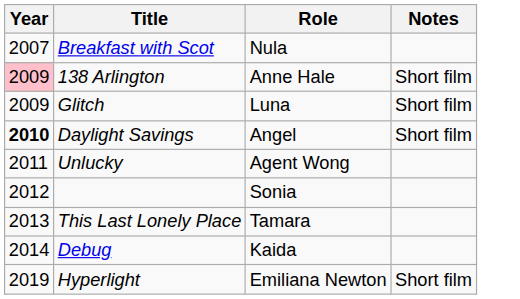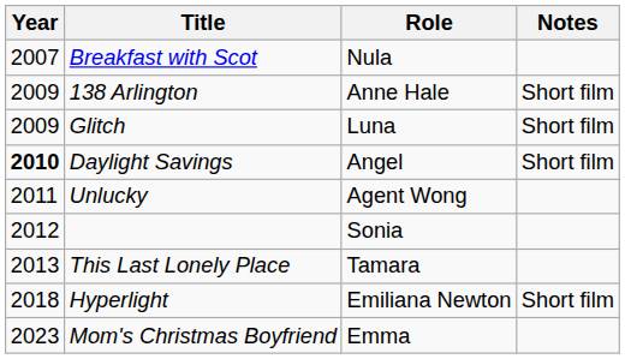 <table class="wikitable sortable">
 <tr>
 <th>Year</th>
 <th>Title</th>
 <th>Role</th>
 <th class="unsortable">Notes</th>
 </tr>
 <tr>
 <td>2007</td>
 <td><em><a href='#'>Breakfast with Scot</a></em></td>
 <td>Nula</td>
 <td></td>
 </tr>
 <tr>
-<td style="background: pink;">2009</td>
+<td>2009</td>
 <td><em>138 Arlington</em></td>
 <td>Anne Hale</td>
 <td>Short film</td>
 </tr>
 <tr>
 <td>2009</td>
 <td><em>Glitch</em></td>
 <td>Luna</td>
 <td>Short film</td>
 </tr>
 <tr>
 <td><strong>2010</strong></td>
 <td><em>Daylight Savings</em></td>
 <td>Angel</td>
 <td>Short film</td>
 </tr>
 <tr>
 <td>2011</td>
 <td><em>Unlucky</em></td>
 <td>Agent Wong</td>
 <td></td>
 </tr>
 <tr>
 <td>2012</td>
 <td><em></em></td>
 <td>Sonia</td>
 <td></td>
 </tr>
 <tr>
 <td>2013</td>
 <td><em>This Last Lonely Place</em></td>
 <td>Tamara</td>
 <td></td>
 </tr>
 <tr>
-<td>2014</td>
-<td><em><a href='#'>Debug</a></em></td>
-<td>Kaida</td>
-<td></td>
-</tr>
-<tr>
-<td>2019</td>
+<td>2018</td>
 <td><em>Hyperlight</em></td>
 <td>Emiliana Newton</td>
 <td>Short film</td>
 </tr>
+<tr>
+<td>2023</td>
+<td><em>Mom's Christmas Boyfriend</em></td>
+<td>Emma</td>
+<td></td>
+</tr>
 </table>
